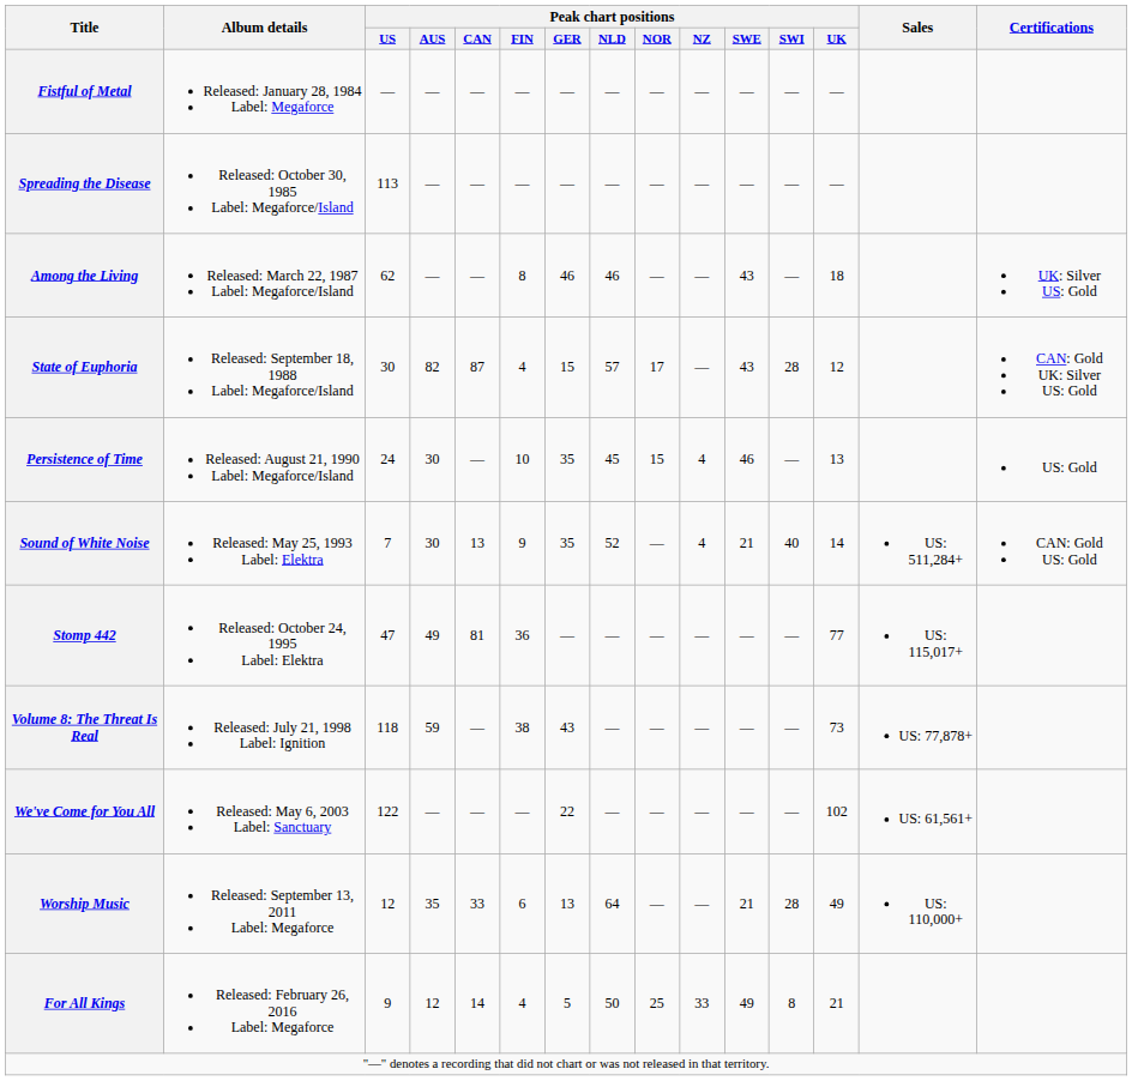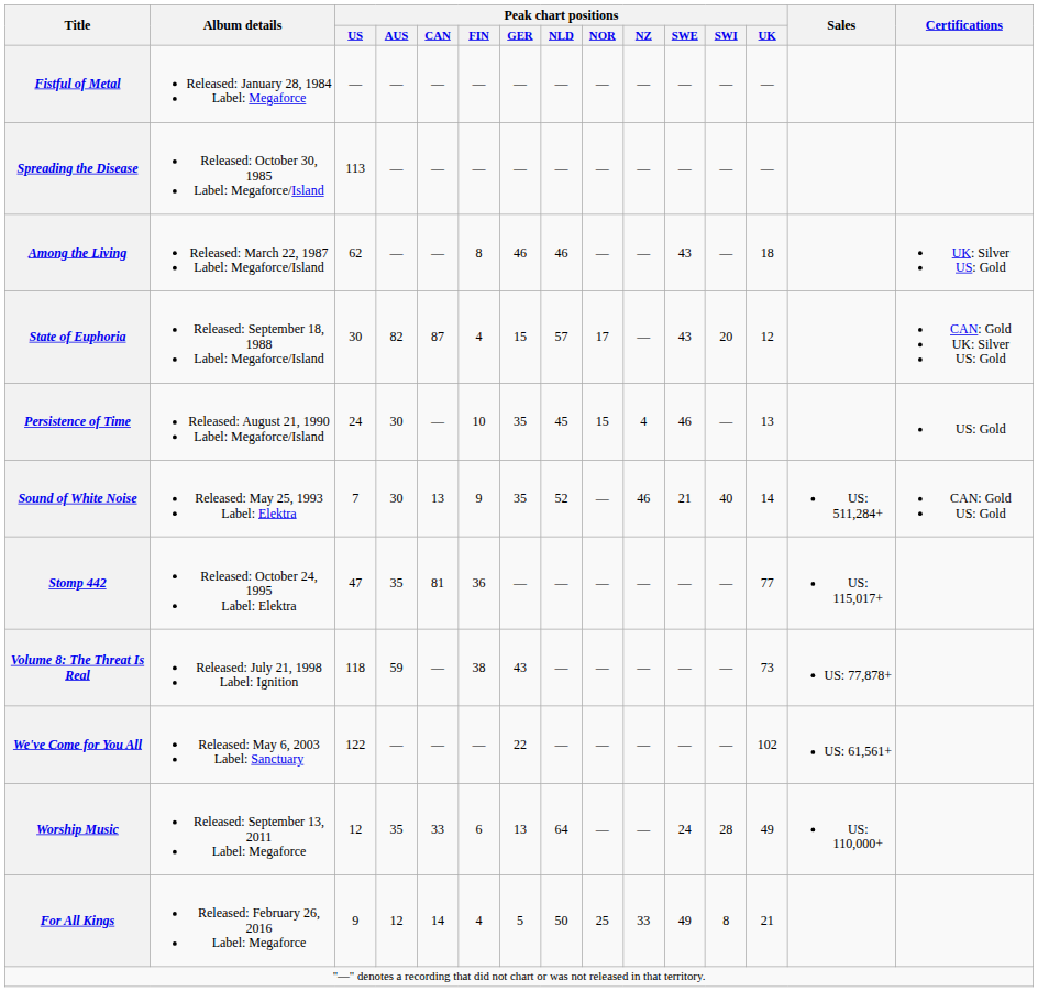 <table class="wikitable plainrowheaders" style="text-align:center;">
 <tr>
 <th rowspan="2">Title</th>
 <th rowspan="2">Album details</th>
 <th colspan="11">Peak chart positions</th>
 <th rowspan="2">Sales</th>
 <th scope="col" rowspan="2" style="width:10em;"><a href='#'>Certifications</a></th>
 </tr>
 <tr>
 <th scope="col" style="width:3em;font-size:90%;"><a href='#'>US</a><br></th>
 <th scope="col" style="width:3em;font-size:90%;"><a href='#'>AUS</a><br></th>
 <th scope="col" style="width:3em;font-size:90%;"><a href='#'>CAN</a><br></th>
 <th scope="col" style="width:3em;font-size:90%;"><a href='#'>FIN</a><br></th>
 <th scope="col" style="width:3em;font-size:90%;"><a href='#'>GER</a><br></th>
 <th scope="col" style="width:3em;font-size:90%;"><a href='#'>NLD</a><br></th>
 <th scope="col" style="width:3em;font-size:90%;"><a href='#'>NOR</a><br></th>
 <th scope="col" style="width:3em;font-size:90%;"><a href='#'>NZ</a><br></th>
 <th scope="col" style="width:3em;font-size:90%;"><a href='#'>SWE</a><br></th>
 <th scope="col" style="width:3em;font-size:90%;"><a href='#'>SWI</a><br></th>
 <th scope="col" style="width:3em;font-size:90%;"><a href='#'>UK</a><br></th>
 </tr>
 <tr>
 <th scope="row"><em><a href='#'>Fistful of Metal</a></em></th>
 <td><br><ul><li>Released: January 28, 1984</li><li>Label: <a href='#'>Megaforce</a></li></ul></td>
 <td>—</td>
 <td>—</td>
 <td>—</td>
 <td>—</td>
 <td>—</td>
 <td>—</td>
 <td>—</td>
 <td>—</td>
 <td>—</td>
 <td>—</td>
 <td>—</td>
 <td></td>
 <td></td>
 </tr>
 <tr>
 <th scope="row"><em><a href='#'>Spreading the Disease</a></em></th>
 <td><br><ul><li>Released: October 30, 1985</li><li>Label: Megaforce/<a href='#'>Island</a></li></ul></td>
 <td>113</td>
 <td>—</td>
 <td>—</td>
 <td>—</td>
 <td>—</td>
 <td>—</td>
 <td>—</td>
 <td>—</td>
 <td>—</td>
 <td>—</td>
 <td>—</td>
 <td></td>
 <td></td>
 </tr>
 <tr>
 <th scope="row"><em><a href='#'>Among the Living</a></em></th>
 <td><br><ul><li>Released: March 22, 1987</li><li>Label: Megaforce/Island</li></ul></td>
 <td>62</td>
 <td>—</td>
 <td>—</td>
 <td>8</td>
 <td>46</td>
 <td>46</td>
 <td>—</td>
 <td>—</td>
 <td>43</td>
 <td>—</td>
 <td>18</td>
 <td></td>
 <td><br><ul><li><a href='#'>UK</a>: Silver</li><li><a href='#'>US</a>: Gold</li></ul></td>
 </tr>
 <tr>
 <th scope="row"><em><a href='#'>State of Euphoria</a></em></th>
 <td><br><ul><li>Released: September 18, 1988</li><li>Label: Megaforce/Island</li></ul></td>
 <td>30</td>
 <td>82</td>
 <td>87</td>
 <td>4</td>
 <td>15</td>
 <td>57</td>
 <td>17</td>
 <td>—</td>
 <td>43</td>
-<td>28</td>
+<td>20</td>
 <td>12</td>
 <td></td>
 <td><br><ul><li><a href='#'>CAN</a>: Gold</li><li>UK: Silver</li><li>US: Gold</li></ul></td>
 </tr>
 <tr>
 <th scope="row"><em><a href='#'>Persistence of Time</a></em></th>
 <td><br><ul><li>Released: August 21, 1990</li><li>Label: Megaforce/Island</li></ul></td>
 <td>24</td>
 <td>30</td>
 <td>—</td>
 <td>10</td>
 <td>35</td>
 <td>45</td>
 <td>15</td>
 <td>4</td>
 <td>46</td>
 <td>—</td>
 <td>13</td>
 <td></td>
 <td><br><ul><li>US: Gold</li></ul></td>
 </tr>
 <tr>
 <th scope="row"><em><a href='#'>Sound of White Noise</a></em></th>
 <td><br><ul><li>Released: May 25, 1993</li><li>Label: <a href='#'>Elektra</a></li></ul></td>
 <td>7</td>
 <td>30</td>
 <td>13</td>
 <td>9</td>
 <td>35</td>
 <td>52</td>
 <td>—</td>
-<td>4</td>
+<td>46</td>
 <td>21</td>
 <td>40</td>
 <td>14</td>
 <td><br><ul><li>US: 511,284+</li></ul></td>
 <td><br><ul><li>CAN: Gold</li><li>US: Gold</li></ul></td>
 </tr>
 <tr>
 <th scope="row"><em><a href='#'>Stomp 442</a></em></th>
 <td><br><ul><li>Released: October 24, 1995</li><li>Label: Elektra</li></ul></td>
 <td>47</td>
-<td>49</td>
+<td>35</td>
 <td>81</td>
 <td>36</td>
 <td>—</td>
 <td>—</td>
 <td>—</td>
 <td>—</td>
 <td>—</td>
 <td>—</td>
 <td>77</td>
 <td><br><ul><li>US: 115,017+</li></ul></td>
 <td></td>
 </tr>
 <tr>
 <th scope="row"><em><a href='#'>Volume 8: The Threat Is Real</a></em></th>
 <td><br><ul><li>Released: July 21, 1998</li><li>Label: Ignition</li></ul></td>
 <td>118</td>
 <td>59</td>
 <td>—</td>
 <td>38</td>
 <td>43</td>
 <td>—</td>
 <td>—</td>
 <td>—</td>
 <td>—</td>
 <td>—</td>
 <td>73</td>
 <td><br><ul><li>US: 77,878+</li></ul></td>
 <td></td>
 </tr>
 <tr>
 <th scope="row"><em><a href='#'>We've Come for You All</a></em></th>
 <td><br><ul><li>Released: May 6, 2003</li><li>Label: <a href='#'>Sanctuary</a></li></ul></td>
 <td>122</td>
 <td>—</td>
 <td>—</td>
 <td>—</td>
 <td>22</td>
 <td>—</td>
 <td>—</td>
 <td>—</td>
 <td>—</td>
 <td>—</td>
 <td>102</td>
 <td><br><ul><li>US: 61,561+</li></ul></td>
 <td></td>
 </tr>
 <tr>
 <th scope="row"><em><a href='#'>Worship Music</a></em></th>
 <td><br><ul><li>Released: September 13, 2011</li><li>Label: Megaforce</li></ul></td>
 <td>12</td>
 <td>35</td>
 <td>33</td>
 <td>6</td>
 <td>13</td>
 <td>64</td>
 <td>—</td>
 <td>—</td>
-<td>21</td>
+<td>24</td>
 <td>28</td>
 <td>49</td>
 <td><br><ul><li>US: 110,000+</li></ul></td>
 <td></td>
 </tr>
 <tr>
 <th scope="row"><em><a href='#'>For All Kings</a></em></th>
 <td><br><ul><li>Released: February 26, 2016</li><li>Label: Megaforce</li></ul></td>
 <td>9</td>
 <td>12</td>
 <td>14</td>
 <td>4</td>
 <td>5</td>
 <td>50</td>
 <td>25</td>
 <td>33</td>
 <td>49</td>
 <td>8</td>
 <td>21</td>
 <td></td>
 <td></td>
 </tr>
 <tr>
 <td colspan="15" style="font-size:90%">"—" denotes a recording that did not chart or was not released in that territory.</td>
 </tr>
 </table>
